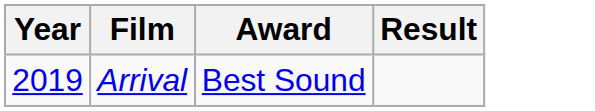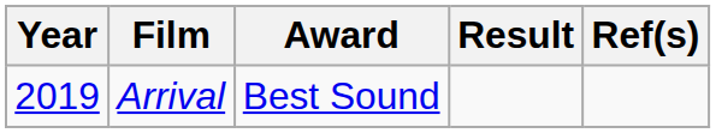 <table class="wikitable plainrowheaders sortable">
 <tr>
 <th>Year</th>
 <th>Film</th>
 <th>Award</th>
 <th>Result</th>
+<th>Ref(s)</th>
 </tr>
 <tr>
 <td style="text-align:center;"><a href='#'>2019</a></td>
 <td><em><a href='#'>Arrival</a></em></td>
 <td style="text-align:center;"><a href='#'>Best Sound</a></td>
 <td></td>
+<td style="text-align:center;"></td>
 </tr>
 </table>
